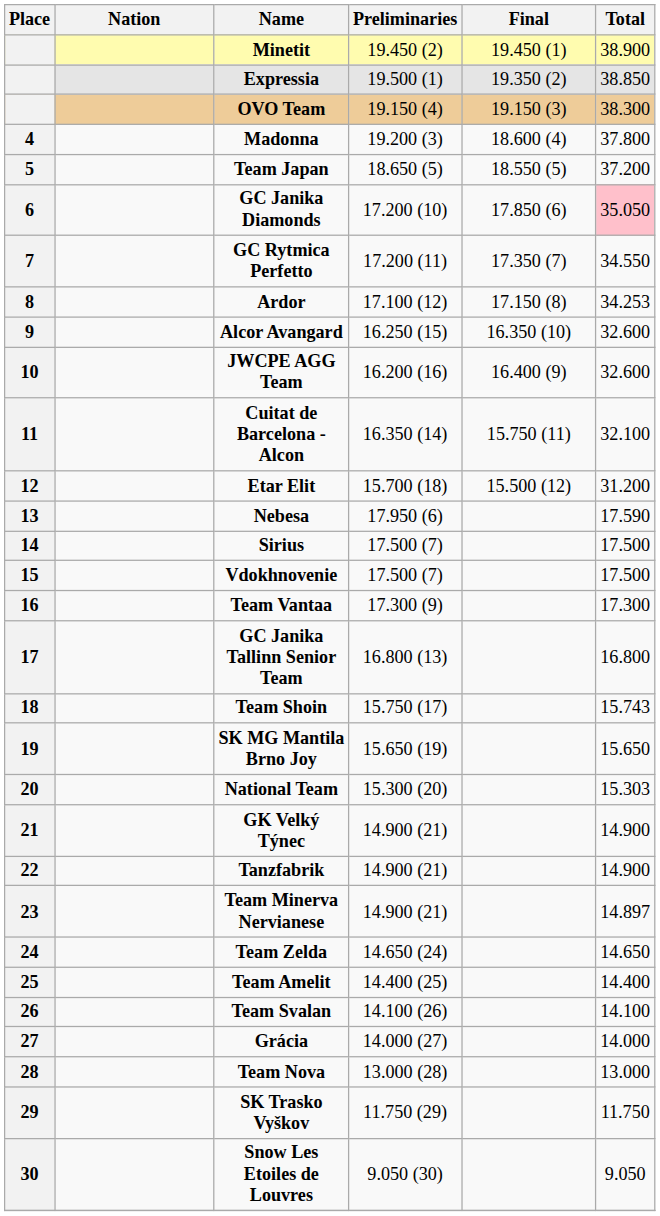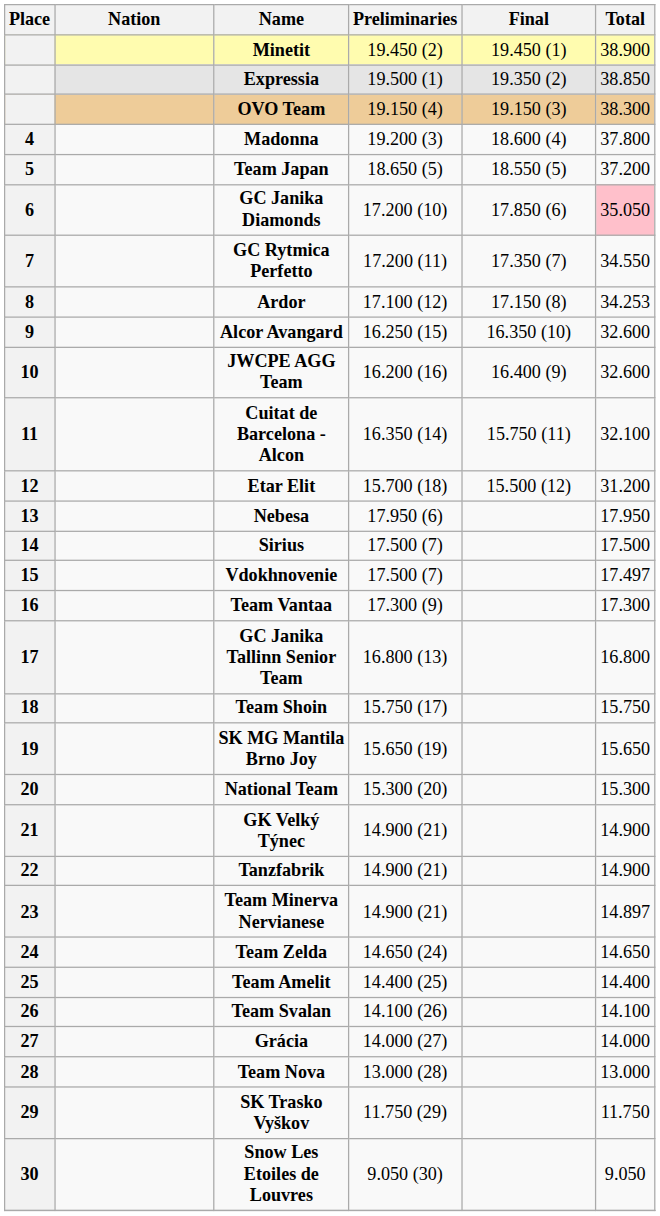 <table class="wikitable sortable" style="text-align:center; font-size:90%">
 <tr>
 <th scope="col" style="width:20px;">Place</th>
 <th ! scope="col" style="width:120px;">Nation</th>
 <th ! scope="col" style="width:100px;">Name</th>
 <th ! scope="col" style="width:60px;">Preliminaries</th>
 <th ! scope="col" style="width:100px;">Final</th>
 <th ! scope=col>Total</th>
 </tr>
 <tr bgcolor=fffcaf>
 <th scope=row></th>
 <td align=left></td>
 <td><strong>Minetit</strong></td>
 <td>19.450 (2)</td>
 <td>19.450 (1)</td>
 <td>38.900</td>
 </tr>
 <tr bgcolor=e5e5e5>
 <th scope=row></th>
 <td align=left></td>
 <td><strong>Expressia</strong></td>
 <td>19.500 (1)</td>
 <td>19.350 (2)</td>
 <td>38.850</td>
 </tr>
 <tr bgcolor=eecc99>
 <th scope=row></th>
 <td align=left></td>
 <td><strong>OVO Team</strong></td>
 <td>19.150 (4)</td>
 <td>19.150 (3)</td>
 <td>38.300</td>
 </tr>
 <tr>
 <th scope=row>4</th>
 <td align=left></td>
 <td><strong>Madonna</strong></td>
 <td>19.200 (3)</td>
 <td>18.600 (4)</td>
 <td>37.800</td>
 </tr>
 <tr>
 <th scope=row>5</th>
 <td align=left></td>
 <td><strong>Team Japan</strong></td>
 <td>18.650 (5)</td>
 <td>18.550 (5)</td>
 <td>37.200</td>
 </tr>
 <tr>
 <th scope=row>6</th>
 <td align=left></td>
 <td><strong>GC Janika Diamonds</strong></td>
 <td>17.200 (10)</td>
 <td>17.850 (6)</td>
 <td style="background: pink;">35.050</td>
 </tr>
 <tr>
 <th scope=row>7</th>
 <td align=left></td>
 <td><strong>GC Rytmica Perfetto</strong></td>
 <td>17.200 (11)</td>
 <td>17.350 (7)</td>
 <td>34.550</td>
 </tr>
 <tr>
 <th scope=row>8</th>
 <td align=left></td>
 <td><strong>Ardor</strong></td>
 <td>17.100 (12)</td>
 <td>17.150 (8)</td>
 <td>34.253</td>
 </tr>
 <tr>
 <th scope=row>9</th>
 <td align=left></td>
 <td><strong>Alcor Avangard</strong></td>
 <td>16.250 (15)</td>
 <td>16.350 (10)</td>
 <td>32.600</td>
 </tr>
 <tr>
 <th scope=row>10</th>
 <td align=left></td>
 <td><strong>JWCPE AGG Team</strong></td>
 <td>16.200 (16)</td>
 <td>16.400 (9)</td>
 <td>32.600</td>
 </tr>
 <tr>
 <th scope=row>11</th>
 <td align=left></td>
 <td><strong>Cuitat de Barcelona - Alcon</strong></td>
 <td>16.350 (14)</td>
 <td>15.750 (11)</td>
 <td>32.100</td>
 </tr>
 <tr>
 <th scope=row>12</th>
 <td align=left></td>
 <td><strong>Etar Elit</strong></td>
 <td>15.700 (18)</td>
 <td>15.500 (12)</td>
 <td>31.200</td>
 </tr>
 <tr>
 <th scope=row>13</th>
 <td align=left></td>
 <td><strong>Nebesa</strong></td>
 <td>17.950 (6)</td>
 <td></td>
-<td>17.590</td>
+<td>17.950</td>
 </tr>
 <tr>
 <th scope=row>14</th>
 <td align=left></td>
 <td><strong>Sirius</strong></td>
 <td>17.500 (7)</td>
 <td></td>
 <td>17.500</td>
 </tr>
 <tr>
 <th scope=row>15</th>
 <td align=left></td>
 <td><strong>Vdokhnovenie</strong></td>
 <td>17.500 (7)</td>
 <td></td>
-<td>17.500</td>
+<td>17.497</td>
 </tr>
 <tr>
 <th scope=row>16</th>
 <td align=left></td>
 <td><strong>Team Vantaa</strong></td>
 <td>17.300 (9)</td>
 <td></td>
 <td>17.300</td>
 </tr>
 <tr>
 <th scope=row>17</th>
 <td align=left></td>
 <td><strong>GC Janika Tallinn Senior Team</strong></td>
 <td>16.800 (13)</td>
 <td></td>
 <td>16.800</td>
 </tr>
 <tr>
 <th scope=row>18</th>
 <td align=left></td>
 <td><strong>Team Shoin</strong></td>
 <td>15.750 (17)</td>
 <td></td>
-<td>15.743</td>
+<td>15.750</td>
 </tr>
 <tr>
 <th scope=row>19</th>
 <td align=left></td>
 <td><strong>SK MG Mantila Brno Joy</strong></td>
 <td>15.650 (19)</td>
 <td></td>
 <td>15.650</td>
 </tr>
 <tr>
 <th scope=row>20</th>
 <td align=left></td>
 <td><strong>National Team</strong></td>
 <td>15.300 (20)</td>
 <td></td>
-<td>15.303</td>
+<td>15.300</td>
 </tr>
 <tr>
 <th scope=row>21</th>
 <td align=left></td>
 <td><strong>GK Velký Týnec</strong></td>
 <td>14.900 (21)</td>
 <td></td>
 <td>14.900</td>
 </tr>
 <tr>
 <th scope=row>22</th>
 <td align=left></td>
 <td><strong>Tanzfabrik</strong></td>
 <td>14.900 (21)</td>
 <td></td>
 <td>14.900</td>
 </tr>
 <tr>
 <th scope=row>23</th>
 <td align=left></td>
 <td><strong>Team Minerva Nervianese</strong></td>
 <td>14.900 (21)</td>
 <td></td>
 <td>14.897</td>
 </tr>
 <tr>
 <th scope=row>24</th>
 <td align=left></td>
 <td><strong>Team Zelda</strong></td>
 <td>14.650 (24)</td>
 <td></td>
 <td>14.650</td>
 </tr>
 <tr>
 <th scope=row>25</th>
 <td align=left></td>
 <td><strong>Team Amelit</strong></td>
 <td>14.400 (25)</td>
 <td></td>
 <td>14.400</td>
 </tr>
 <tr>
 <th scope=row>26</th>
 <td align=left></td>
 <td><strong>Team Svalan</strong></td>
 <td>14.100 (26)</td>
 <td></td>
 <td>14.100</td>
 </tr>
 <tr>
 <th scope=row>27</th>
 <td align=left></td>
 <td><strong>Grácia</strong></td>
 <td>14.000 (27)</td>
 <td></td>
 <td>14.000</td>
 </tr>
 <tr>
 <th scope=row>28</th>
 <td align=left></td>
 <td><strong>Team Nova</strong></td>
 <td>13.000 (28)</td>
 <td></td>
 <td>13.000</td>
 </tr>
 <tr>
 <th scope=row>29</th>
 <td align=left></td>
 <td><strong>SK Trasko Vyškov</strong></td>
 <td>11.750 (29)</td>
 <td></td>
 <td>11.750</td>
 </tr>
 <tr>
 <th scope=row>30</th>
 <td align=left></td>
 <td><strong>Snow Les Etoiles de Louvres</strong></td>
 <td>9.050 (30)</td>
 <td></td>
 <td>9.050</td>
 </tr>
 <tr>
 </tr>
 </table>
